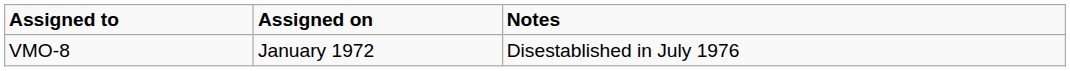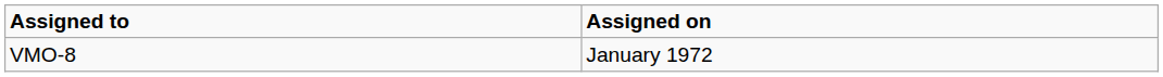 <table class="wikitable" style="width: 70%;">
 <tr>
 <td style="width: 200px;"><strong>Assigned to</strong></td>
 <td style="width: 200px;"><strong>Assigned on</strong></td>
-<td><strong>Notes</strong></td>
 </tr>
 <tr>
 <td>VMO-8</td>
 <td>January 1972</td>
-<td>Disestablished in July 1976</td>
 </tr>
 </table>
